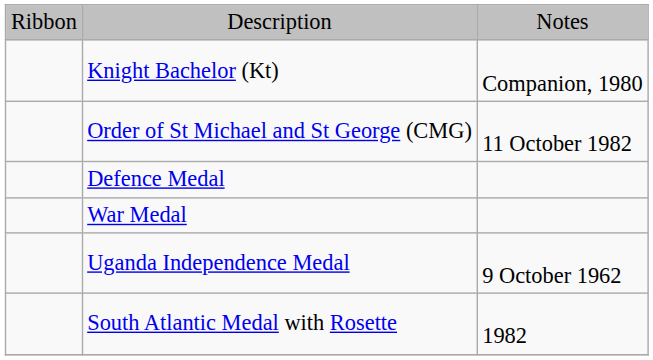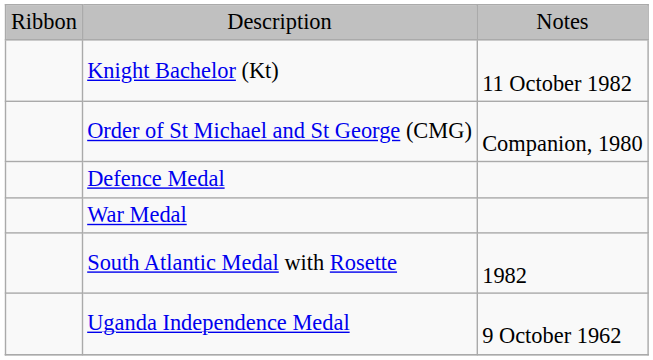 <table class="wikitable" style="margin:1em auto;">
 <tr style="background:silver;" align="center">
 <td>Ribbon</td>
 <td>Description</td>
 <td>Notes</td>
 </tr>
 <tr>
 <td></td>
 <td><a href='#'>Knight Bachelor</a> (Kt)</td>
-<td><br>Companion, 1980</td>
+<td><br>11 October 1982</td>
 </tr>
 <tr>
 <td></td>
 <td><a href='#'>Order of St Michael and St George</a> (CMG)</td>
-<td><br>11 October 1982</td>
+<td><br>Companion, 1980</td>
 </tr>
 <tr>
 <td></td>
 <td><a href='#'>Defence Medal</a></td>
 <td></td>
 </tr>
 <tr>
 <td></td>
 <td><a href='#'>War Medal</a></td>
 <td></td>
 </tr>
 <tr>
 <td></td>
+<td><a href='#'>South Atlantic Medal</a> with <a href='#'>Rosette</a></td>
+<td><br>1982</td>
+</tr>
+<tr>
+<td></td>
 <td><a href='#'>Uganda Independence Medal</a></td>
 <td><br>9 October 1962</td>
 </tr>
 <tr>
-<td></td>
-<td><a href='#'>South Atlantic Medal</a> with <a href='#'>Rosette</a></td>
-<td><br>1982</td>
-</tr>
-<tr>
 </tr>
 </table>
